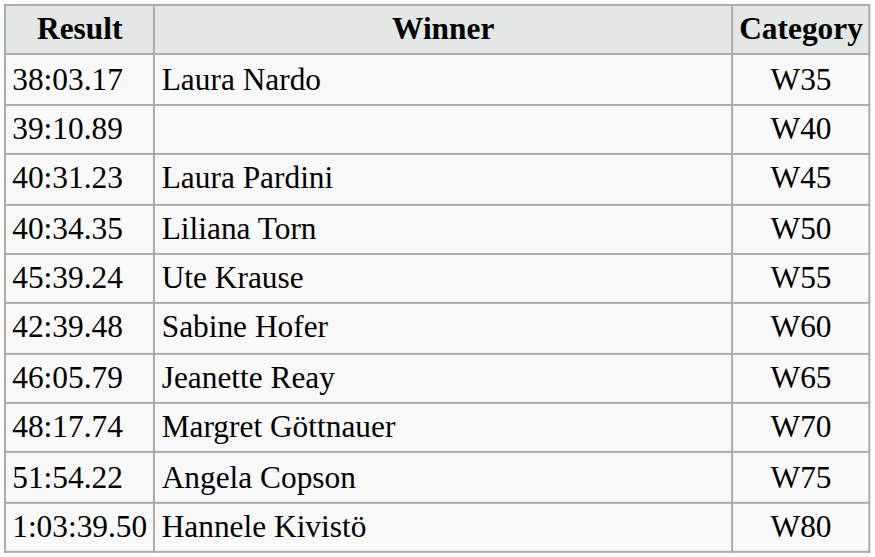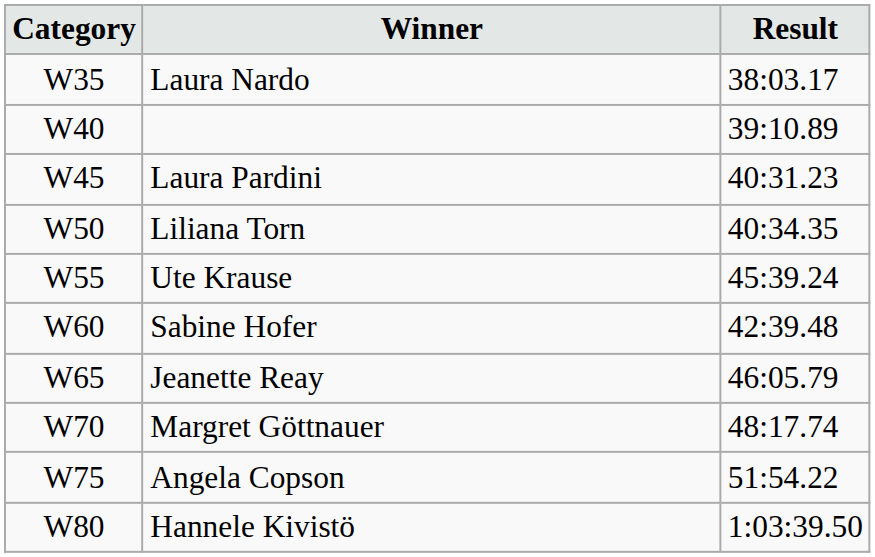 <table class="wikitable" width=35%>
 <tr>
+<td width=15% align="center" bgcolor=#E3E7E6><strong>Category</strong></td>
+<td align="center" bgcolor=#E3E7E6> <strong>Winner</strong></td>
 <td width=15% align="center" bgcolor=#E3E7E6><strong>Result</strong></td>
-<td align="center" bgcolor=#E3E7E6> <strong>Winner</strong></td>
-<td width=15% align="center" bgcolor=#E3E7E6><strong>Category</strong></td>
 </tr>
 <tr>
+<td align="center">W35</td>
+<td> Laura Nardo</td>
 <td>38:03.17</td>
-<td> Laura Nardo</td>
-<td align="center">W35</td>
 </tr>
 <tr>
+<td align="center">W40</td>
+<td> </td>
 <td>39:10.89</td>
-<td> </td>
-<td align="center">W40</td>
 </tr>
 <tr>
+<td align="center">W45</td>
+<td> Laura Pardini</td>
 <td>40:31.23</td>
-<td> Laura Pardini</td>
-<td align="center">W45</td>
 </tr>
 <tr>
+<td align="center">W50</td>
+<td> Liliana Torn</td>
 <td>40:34.35</td>
-<td> Liliana Torn</td>
-<td align="center">W50</td>
 </tr>
 <tr>
+<td align="center">W55</td>
+<td> Ute Krause</td>
 <td>45:39.24</td>
-<td> Ute Krause</td>
-<td align="center">W55</td>
 </tr>
 <tr>
+<td align="center">W60</td>
+<td> Sabine Hofer</td>
 <td>42:39.48</td>
-<td> Sabine Hofer</td>
-<td align="center">W60</td>
 </tr>
 <tr>
+<td align="center">W65</td>
+<td> Jeanette Reay</td>
 <td>46:05.79</td>
-<td> Jeanette Reay</td>
-<td align="center">W65</td>
 </tr>
 <tr>
+<td align="center">W70</td>
+<td> Margret Göttnauer</td>
 <td>48:17.74</td>
-<td> Margret Göttnauer</td>
-<td align="center">W70</td>
 </tr>
 <tr>
+<td align="center">W75</td>
+<td> Angela Copson</td>
 <td>51:54.22</td>
-<td> Angela Copson</td>
-<td align="center">W75</td>
 </tr>
 <tr>
+<td align="center">W80</td>
+<td> Hannele Kivistö</td>
 <td>1:03:39.50</td>
-<td> Hannele Kivistö</td>
-<td align="center">W80</td>
 </tr>
 </table>
